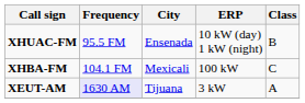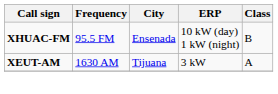 <table class="wikitable sortable">
 <tr>
 <th>Call sign</th>
 <th>Frequency</th>
 <th>City</th>
 <th>ERP</th>
 <th>Class</th>
 </tr>
 <tr>
 <td><strong>XHUAC-FM</strong></td>
 <td><a href='#'>95.5 FM</a></td>
 <td><a href='#'>Ensenada</a></td>
 <td>10 kW (day)<br>1 kW (night)</td>
 <td>B</td>
 </tr>
 <tr>
-<td><strong>XHBA-FM</strong></td>
-<td><a href='#'>104.1 FM</a></td>
-<td><a href='#'>Mexicali</a></td>
-<td>100 kW</td>
-<td>C</td>
-</tr>
-<tr>
 <td><strong>XEUT-AM</strong></td>
-<td style="background: lavender;"><a href='#'>1630 AM</a></td>
+<td><a href='#'>1630 AM</a></td>
 <td><a href='#'>Tijuana</a></td>
 <td>3 kW</td>
 <td>A</td>
 </tr>
 <tr>
 </tr>
 </table>
